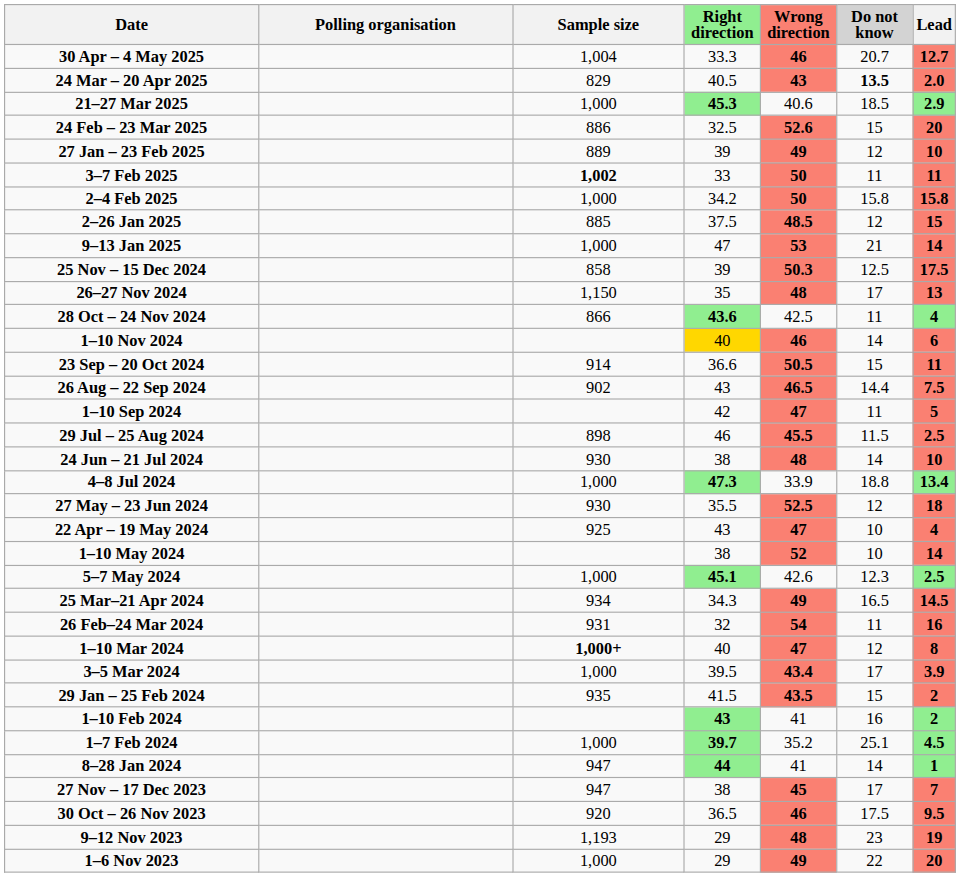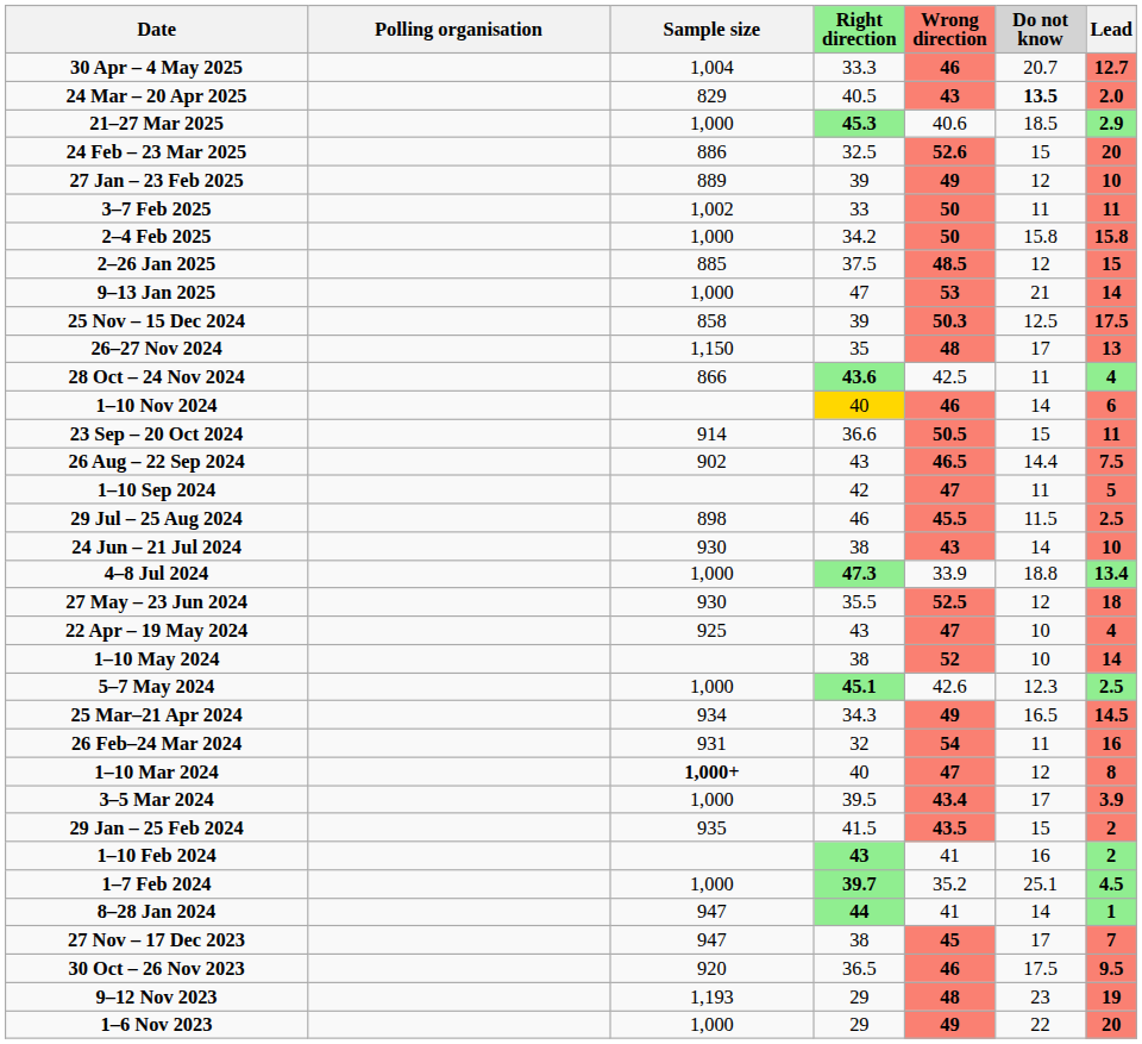 <table class="wikitable sortable" style="text-align:center;font-size:90%;line-height:14px;">
 <tr style="background:#e8e8e8;height:35px;">
 <th style="width:15em;">Date</th>
 <th style="width:15em;">Polling organisation</th>
 <th style="width:10em;">Sample size</th>
 <th style="background-color:lightgreen;width:60px">Right direction</th>
 <th style="background-color:salmon;width:60px">Wrong direction</th>
 <th style="background-color:lightgray;width:60px">Do not know</th>
 <th style="width:2em;" data-sort-type="number">Lead</th>
 </tr>
 <tr>
 <td data-sort-value="2025-05-04"><strong>30 Apr – 4 May 2025</strong></td>
 <td></td>
 <td>1,004</td>
 <td>33.3</td>
 <td style="background:salmon"><strong>46</strong></td>
 <td>20.7</td>
 <td style="background:salmon"><strong>12.7</strong></td>
 </tr>
 <tr>
 <td data-sort-value="2025-04-20"><strong>24 Mar – 20 Apr 2025</strong></td>
 <td></td>
 <td>829</td>
 <td>40.5</td>
 <td style="background:salmon"><strong>43</strong></td>
 <td><strong>13.5</strong></td>
 <td style="background:salmon"><strong>2.0</strong></td>
 </tr>
 <tr>
 <td data-sort-value="2025-03-27"><strong>21–27 Mar 2025</strong></td>
 <td></td>
 <td>1,000</td>
 <td style="background:lightgreen"><strong>45.3</strong></td>
 <td>40.6</td>
 <td>18.5</td>
 <td style="background:lightgreen"><strong>2.9</strong></td>
 </tr>
 <tr>
 <td data-sort-value="2025-03-23"><strong>24 Feb – 23 Mar 2025</strong></td>
 <td></td>
 <td>886</td>
 <td>32.5</td>
 <td style="background:salmon"><strong>52.6</strong></td>
 <td>15</td>
 <td style="background:salmon"><strong>20</strong></td>
 </tr>
 <tr>
 <td data-sort-value="2025-02-23"><strong>27 Jan – 23 Feb 2025</strong></td>
 <td></td>
 <td>889</td>
 <td>39</td>
 <td style="background:salmon"><strong>49</strong></td>
 <td>12</td>
 <td style="background:salmon"><strong>10</strong></td>
 </tr>
 <tr>
 <td data-sort-value="2025-02-07"><strong>3–7 Feb 2025</strong></td>
 <td></td>
-<td><strong>1,002</strong></td>
+<td>1,002</td>
 <td>33</td>
 <td style="background:salmon"><strong>50</strong></td>
 <td>11</td>
 <td style="background:salmon"><strong>11</strong></td>
 </tr>
 <tr>
 <td data-sort-value="2025-02-04"><strong>2–4 Feb 2025</strong></td>
 <td></td>
 <td>1,000</td>
 <td>34.2</td>
 <td style="background:salmon"><strong>50</strong></td>
 <td>15.8</td>
 <td style="background:salmon"><strong>15.8</strong></td>
 </tr>
 <tr>
 <td data-sort-value="2025-01-26"><strong>2–26 Jan 2025</strong></td>
 <td></td>
 <td>885</td>
 <td>37.5</td>
 <td style="background:salmon"><strong>48.5</strong></td>
 <td>12</td>
 <td style="background:salmon"><strong>15</strong></td>
 </tr>
 <tr>
 <td data-sort-value="2025-01-13"><strong>9–13 Jan 2025</strong></td>
 <td></td>
 <td>1,000</td>
 <td>47</td>
 <td style="background:salmon"><strong>53</strong></td>
 <td>21</td>
 <td style="background:salmon"><strong>14</strong></td>
 </tr>
 <tr>
 <td data-sort-value="2024-12-15"><strong>25 Nov – 15 Dec 2024</strong></td>
 <td></td>
 <td>858</td>
 <td>39</td>
 <td style="background:salmon"><strong>50.3</strong></td>
 <td>12.5</td>
 <td style="background:salmon"><strong>17.5</strong></td>
 </tr>
 <tr>
 <td data-sort-value="2024-11-27"><strong>26–27 Nov 2024</strong></td>
 <td></td>
 <td>1,150</td>
 <td>35</td>
 <td style="background:salmon"><strong>48</strong></td>
 <td>17</td>
 <td style="background:salmon"><strong>13</strong></td>
 </tr>
 <tr>
 <td data-sort-value="2024-11-24"><strong>28 Oct – 24 Nov 2024</strong></td>
 <td></td>
 <td>866</td>
 <td style="background:lightgreen"><strong>43.6</strong></td>
 <td>42.5</td>
 <td>11</td>
 <td style="background:lightgreen"><strong>4</strong></td>
 </tr>
 <tr>
 <td data-sort-value="2024-11-10"><strong>1–10 Nov 2024</strong></td>
 <td></td>
 <td></td>
 <td style="background: gold;">40</td>
 <td style="background:salmon"><strong>46</strong></td>
 <td>14</td>
 <td style="background:salmon"><strong>6</strong></td>
 </tr>
 <tr>
 <td data-sort-value="2024-10-20"><strong>23 Sep – 20 Oct 2024</strong></td>
 <td></td>
 <td>914</td>
 <td>36.6</td>
 <td style="background:salmon"><strong>50.5</strong></td>
 <td>15</td>
 <td style="background:salmon"><strong>11</strong></td>
 </tr>
 <tr>
 <td data-sort-value="2024-09-22"><strong>26 Aug – 22 Sep 2024</strong></td>
 <td></td>
 <td>902</td>
 <td>43</td>
 <td style="background:salmon"><strong>46.5</strong></td>
 <td>14.4</td>
 <td style="background:salmon"><strong>7.5</strong></td>
 </tr>
 <tr>
 <td data-sort-value="2024-09-10"><strong>1–10 Sep 2024</strong></td>
 <td></td>
 <td></td>
 <td>42</td>
 <td style="background:salmon"><strong>47</strong></td>
 <td>11</td>
 <td style="background:salmon"><strong>5</strong></td>
 </tr>
 <tr>
 <td data-sort-value="2024-08-25"><strong>29 Jul – 25 Aug 2024</strong></td>
 <td></td>
 <td>898</td>
 <td>46</td>
 <td style="background:salmon"><strong>45.5</strong></td>
 <td>11.5</td>
 <td style="background:salmon"><strong>2.5</strong></td>
 </tr>
 <tr>
 <td data-sort-value="2024-07-21"><strong>24 Jun – 21 Jul 2024</strong></td>
 <td></td>
 <td>930</td>
 <td>38</td>
-<td style="background:salmon"><strong>48</strong></td>
+<td style="background:salmon"><strong>43</strong></td>
 <td>14</td>
 <td style="background:salmon"><strong>10</strong></td>
 </tr>
 <tr>
 <td data-sort-value="2024-07-08"><strong>4–8 Jul 2024</strong></td>
 <td></td>
 <td>1,000</td>
 <td style="background:lightgreen"><strong>47.3</strong></td>
 <td>33.9</td>
 <td>18.8</td>
 <td style="background:lightgreen"><strong>13.4</strong></td>
 </tr>
 <tr>
 <td data-sort-value="2024-06-23"><strong>27 May – 23 Jun 2024</strong></td>
 <td></td>
 <td>930</td>
 <td>35.5</td>
 <td style="background:salmon"><strong>52.5</strong></td>
 <td>12</td>
 <td style="background:salmon"><strong>18</strong></td>
 </tr>
 <tr>
 <td data-sort-value="2024-05-19"><strong>22 Apr – 19 May 2024</strong></td>
 <td></td>
 <td>925</td>
 <td>43</td>
 <td style="background:salmon"><strong>47</strong></td>
 <td>10</td>
 <td style="background:salmon"><strong>4</strong></td>
 </tr>
 <tr>
 <td data-sort-value="2024-05-10"><strong>1–10 May 2024</strong></td>
 <td></td>
 <td></td>
 <td>38</td>
 <td style="background:salmon"><strong>52</strong></td>
 <td>10</td>
 <td style="background:salmon"><strong>14</strong></td>
 </tr>
 <tr>
 <td data-sort-value="2024-05-07"><strong>5–7 May 2024</strong></td>
 <td></td>
 <td>1,000</td>
 <td style="background:lightgreen"><strong>45.1</strong></td>
 <td>42.6</td>
 <td>12.3</td>
 <td style="background:lightgreen"><strong>2.5</strong></td>
 </tr>
 <tr>
 <td data-sort-value="2024-04-21"><strong>25 Mar–21 Apr 2024</strong></td>
 <td></td>
 <td>934</td>
 <td>34.3</td>
 <td style="background:salmon"><strong>49</strong></td>
 <td>16.5</td>
 <td style="background:salmon"><strong>14.5</strong></td>
 </tr>
 <tr>
 <td data-sort-value="2024-03-24"><strong>26 Feb–24 Mar 2024</strong></td>
 <td></td>
 <td>931</td>
 <td>32</td>
 <td style="background:salmon"><strong>54</strong></td>
 <td>11</td>
 <td style="background:salmon"><strong>16</strong></td>
 </tr>
 <tr>
 <td data-sort-value="2024-03-10"><strong>1–10 Mar 2024</strong></td>
 <td></td>
 <td><strong>1,000+</strong></td>
 <td>40</td>
 <td style="background:salmon"><strong>47</strong></td>
 <td>12</td>
 <td style="background:salmon"><strong>8</strong></td>
 </tr>
 <tr>
 <td data-sort-value="2024-03-05"><strong>3–5 Mar 2024</strong></td>
 <td></td>
 <td>1,000</td>
 <td>39.5</td>
 <td style="background:salmon"><strong>43.4</strong></td>
 <td>17</td>
 <td style="background:salmon"><strong>3.9</strong></td>
 </tr>
 <tr>
 <td data-sort-value="2024-02-25"><strong>29 Jan – 25 Feb 2024</strong></td>
 <td></td>
 <td>935</td>
 <td>41.5</td>
 <td style="background:salmon"><strong>43.5</strong></td>
 <td>15</td>
 <td style="background:salmon;"><strong>2</strong></td>
 </tr>
 <tr>
 <td data-sort-value="2024-02-10"><strong>1–10 Feb 2024</strong></td>
 <td></td>
 <td></td>
 <td style="background:lightgreen"><strong>43</strong></td>
 <td>41</td>
 <td>16</td>
 <td style="background:lightgreen"><strong>2</strong></td>
 </tr>
 <tr>
 <td data-sort-value="2024-02-07"><strong>1–7 Feb 2024</strong></td>
 <td></td>
 <td>1,000</td>
 <td style="background:lightgreen"><strong>39.7</strong></td>
 <td>35.2</td>
 <td>25.1</td>
 <td style="background:lightgreen"><strong>4.5</strong></td>
 </tr>
 <tr>
 <td data-sort-value="2024-01-28"><strong>8–28 Jan 2024</strong></td>
 <td></td>
 <td>947</td>
 <td style="background:lightgreen"><strong>44</strong></td>
 <td>41</td>
 <td>14</td>
 <td style="background:lightgreen;"><strong>1</strong></td>
 </tr>
 <tr>
 <td data-sort-value="2023-12-17"><strong>27 Nov – 17 Dec 2023</strong></td>
 <td></td>
 <td>947</td>
 <td>38</td>
 <td style="background:salmon"><strong>45</strong></td>
 <td>17</td>
 <td style="background:salmon"><strong>7</strong></td>
 </tr>
 <tr>
 <td data-sort-value="2023-11-26"><strong>30 Oct – 26 Nov 2023</strong></td>
 <td></td>
 <td>920</td>
 <td>36.5</td>
 <td style="background:salmon"><strong>46</strong></td>
 <td>17.5</td>
 <td style="background:salmon"><strong>9.5</strong></td>
 </tr>
 <tr>
 <td data-sort-value="2023-11-14"><strong>9–12 Nov 2023</strong></td>
 <td></td>
 <td>1,193</td>
 <td>29</td>
 <td style="background:salmon"><strong>48</strong></td>
 <td>23</td>
 <td style="background:salmon"><strong>19</strong></td>
 </tr>
 <tr>
 <td data-sort-value="2023-11-06"><strong>1–6 Nov 2023</strong></td>
 <td></td>
 <td>1,000</td>
 <td>29</td>
 <td style="background:salmon"><strong>49</strong></td>
 <td>22</td>
 <td style="background:salmon"><strong>20</strong></td>
 </tr>
 </table>
